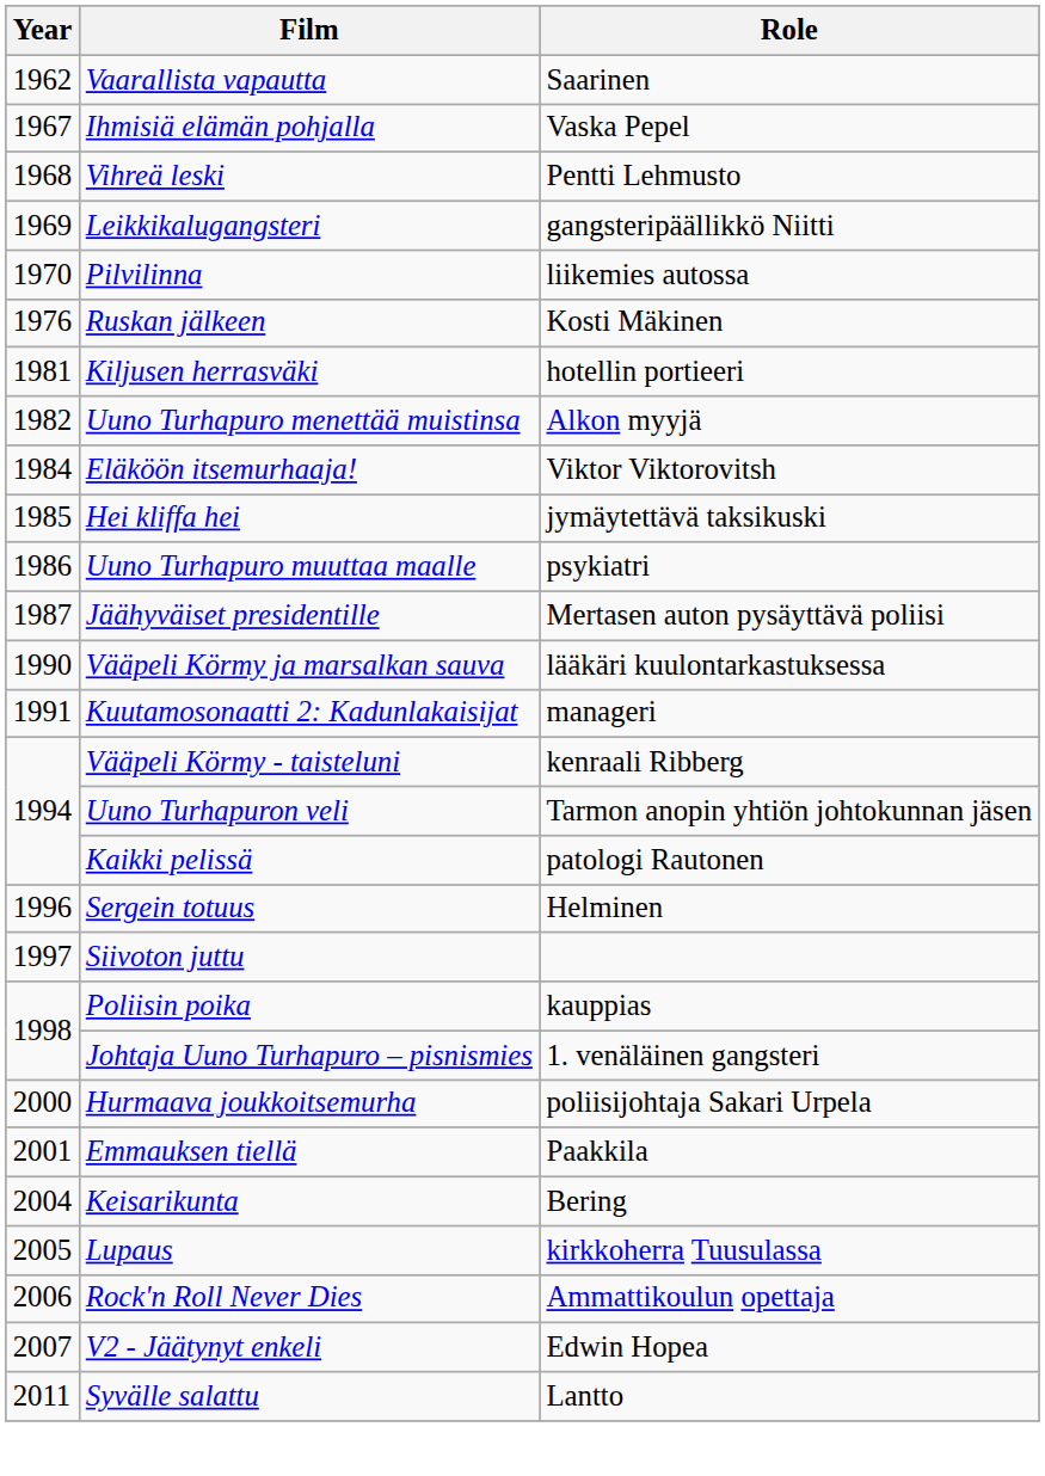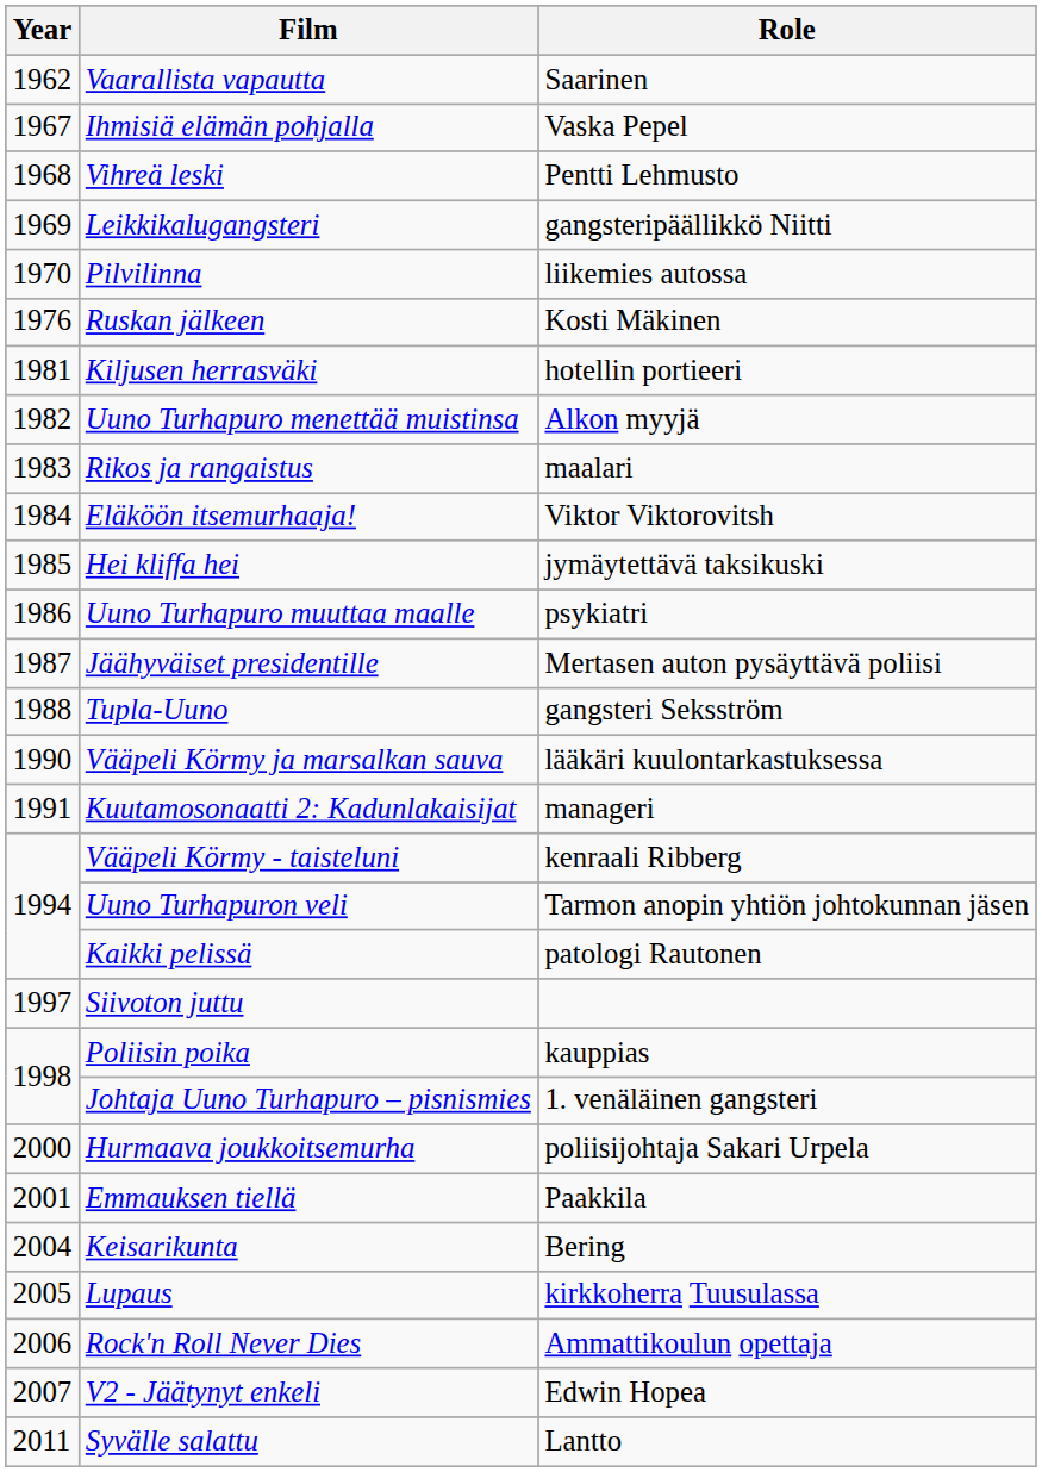 <table class="wikitable" style="font-size:90%;">
 <tr>
 <th>Year</th>
 <th>Film</th>
 <th>Role</th>
 </tr>
 <tr>
 <td>1962</td>
 <td><em><a href='#'>Vaarallista vapautta</a></em></td>
 <td>Saarinen</td>
 </tr>
 <tr>
 <td>1967</td>
 <td><em><a href='#'>Ihmisiä elämän pohjalla</a></em></td>
 <td>Vaska Pepel</td>
 </tr>
 <tr>
 <td>1968</td>
 <td><em><a href='#'>Vihreä leski</a></em></td>
 <td>Pentti Lehmusto</td>
 </tr>
 <tr>
 <td>1969</td>
 <td><em><a href='#'>Leikkikalugangsteri</a></em></td>
 <td>gangsteripäällikkö Niitti</td>
 </tr>
 <tr>
 <td>1970</td>
 <td><em><a href='#'>Pilvilinna</a></em></td>
 <td>liikemies autossa</td>
 </tr>
 <tr>
 <td>1976</td>
 <td><em><a href='#'>Ruskan jälkeen</a></em></td>
 <td>Kosti Mäkinen</td>
 </tr>
 <tr>
 <td>1981</td>
 <td><em><a href='#'>Kiljusen herrasväki</a></em></td>
 <td>hotellin portieeri</td>
 </tr>
 <tr>
 <td>1982</td>
 <td><em><a href='#'>Uuno Turhapuro menettää muistinsa</a></em></td>
 <td><a href='#'>Alkon</a> myyjä</td>
 </tr>
 <tr>
+<td>1983</td>
+<td><em><a href='#'>Rikos ja rangaistus</a></em></td>
+<td>maalari</td>
+</tr>
+<tr>
 <td>1984</td>
 <td><em><a href='#'>Eläköön itsemurhaaja!</a></em></td>
 <td>Viktor Viktorovitsh</td>
 </tr>
 <tr>
 <td>1985</td>
 <td><em><a href='#'>Hei kliffa hei</a></em></td>
 <td>jymäytettävä taksikuski</td>
 </tr>
 <tr>
 <td>1986</td>
 <td><em><a href='#'>Uuno Turhapuro muuttaa maalle</a></em></td>
 <td>psykiatri</td>
 </tr>
 <tr>
 <td>1987</td>
 <td><em><a href='#'>Jäähyväiset presidentille</a></em></td>
 <td>Mertasen auton pysäyttävä poliisi</td>
+</tr>
+<tr>
+<td>1988</td>
+<td><em><a href='#'>Tupla-Uuno</a></em></td>
+<td>gangsteri Seksström</td>
 </tr>
 <tr>
 <td>1990</td>
 <td><em><a href='#'>Vääpeli Körmy ja marsalkan sauva</a></em></td>
 <td>lääkäri kuulontarkastuksessa</td>
 </tr>
 <tr>
 <td>1991</td>
 <td><em><a href='#'>Kuutamosonaatti 2: Kadunlakaisijat</a></em></td>
 <td>manageri</td>
 </tr>
 <tr>
 <td rowspan="3">1994</td>
 <td><em><a href='#'>Vääpeli Körmy - taisteluni</a></em></td>
 <td>kenraali Ribberg</td>
 </tr>
 <tr>
 <td><em><a href='#'>Uuno Turhapuron veli</a></em></td>
 <td>Tarmon anopin yhtiön johtokunnan jäsen</td>
 </tr>
 <tr>
 <td><em><a href='#'>Kaikki pelissä</a></em></td>
 <td>patologi Rautonen</td>
-</tr>
-<tr>
-<td>1996</td>
-<td><em><a href='#'>Sergein totuus</a></em></td>
-<td>Helminen</td>
 </tr>
 <tr>
 <td>1997</td>
 <td><em><a href='#'>Siivoton juttu</a></em></td>
 <td></td>
 </tr>
 <tr>
 <td rowspan="2">1998</td>
 <td><em><a href='#'>Poliisin poika</a></em></td>
 <td>kauppias</td>
 </tr>
 <tr>
 <td><em><a href='#'>Johtaja Uuno Turhapuro – pisnismies</a></em></td>
 <td>1. venäläinen gangsteri</td>
 </tr>
 <tr>
 <td>2000</td>
 <td><em><a href='#'>Hurmaava joukkoitsemurha</a></em></td>
 <td>poliisijohtaja Sakari Urpela</td>
 </tr>
 <tr>
 <td>2001</td>
 <td><em><a href='#'>Emmauksen tiellä</a></em></td>
 <td>Paakkila</td>
 </tr>
 <tr>
 <td>2004</td>
 <td><em><a href='#'>Keisarikunta</a></em></td>
 <td>Bering</td>
 </tr>
 <tr>
 <td>2005</td>
 <td><em><a href='#'>Lupaus</a></em></td>
 <td><a href='#'>kirkkoherra</a> <a href='#'>Tuusulassa</a></td>
 </tr>
 <tr>
 <td>2006</td>
 <td><em><a href='#'>Rock'n Roll Never Dies</a></em></td>
 <td><a href='#'>Ammattikoulun</a> <a href='#'>opettaja</a></td>
 </tr>
 <tr>
 <td>2007</td>
 <td><em><a href='#'>V2 - Jäätynyt enkeli</a></em></td>
 <td>Edwin Hopea</td>
 </tr>
 <tr>
 <td>2011</td>
 <td><em><a href='#'>Syvälle salattu</a></em></td>
 <td>Lantto</td>
 </tr>
 </table>
